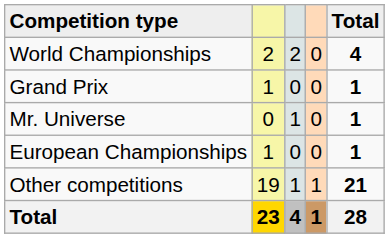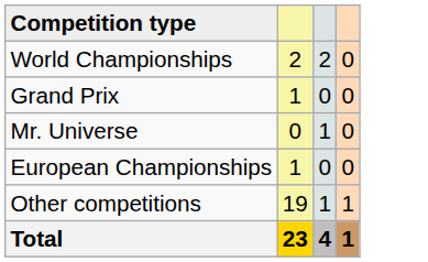 <table class="wikitable" style="font-size:95%">
 <tr align=center>
 <td style="background:#eee;text-align:left"><strong>Competition type</strong></td>
 <td bgcolor=#f7f6a8></td>
 <td bgcolor=#dce5e5></td>
 <td bgcolor=#ffdab9></td>
-<td bgcolor=#eeeeee><strong>Total</strong></td>
 </tr>
 <tr align=center>
 <td style="text-align:left">World Championships</td>
 <td style="background:#F7F6A8;">2</td>
 <td style="background:#DCE5E5;">2</td>
 <td style="background:#FFDAB9;">0</td>
-<td><strong>4</strong></td>
 </tr>
 <tr align=center>
 <td style="text-align:left">Grand Prix</td>
 <td style="background:#F7F6A8;">1</td>
 <td style="background:#DCE5E5;">0</td>
 <td style="background:#FFDAB9;">0</td>
-<td><strong>1</strong></td>
 </tr>
 <tr align=center>
 <td style="text-align:left">Mr. Universe</td>
 <td style="background:#F7F6A8;">0</td>
 <td style="background:#DCE5E5;">1</td>
 <td style="background:#FFDAB9;">0</td>
-<td><strong>1</strong></td>
 </tr>
 <tr align=center>
 <td style="text-align:left">European Championships</td>
 <td style="background:#F7F6A8;">1</td>
 <td style="background:#DCE5E5;">0</td>
 <td style="background:#FFDAB9;">0</td>
-<td><strong>1</strong></td>
 </tr>
 <tr align=center>
 <td style="text-align:left">Other competitions</td>
 <td style="background:#F7F6A8;">19</td>
 <td style="background:#DCE5E5;">1</td>
 <td style="background:#FFDAB9;">1</td>
-<td><strong>21</strong></td>
 </tr>
 <tr align=center>
 <th style="text-align:left"><strong>Total</strong></th>
 <th style="background:gold;"><strong>23</strong></th>
 <th style="background:silver;"><strong>4</strong></th>
 <th style="background:#c96;"><strong>1</strong></th>
-<th><strong>28</strong></th>
 </tr>
 </table>
